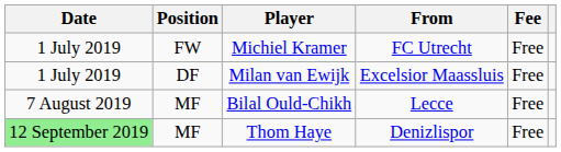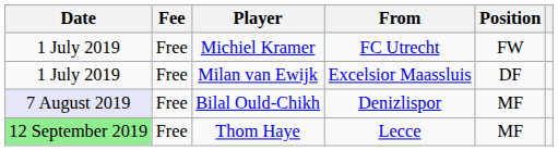 <table class="wikitable" style="text-align:center;">
 <tr>
 <th>Date</th>
-<th>Position</th>
+<th>Fee</th>
 <th>Player</th>
 <th>From</th>
-<th>Fee</th>
+<th>Position</th>
 <th></th>
 </tr>
 <tr>
 <td>1 July 2019</td>
-<td>FW</td>
+<td>Free</td>
 <td><a href='#'>Michiel Kramer</a></td>
 <td><a href='#'>FC Utrecht</a></td>
-<td>Free</td>
+<td>FW</td>
 <td></td>
 </tr>
 <tr>
 <td>1 July 2019</td>
-<td>DF</td>
+<td>Free</td>
 <td><a href='#'>Milan van Ewijk</a></td>
 <td><a href='#'>Excelsior Maassluis</a></td>
-<td>Free</td>
+<td>DF</td>
 <td></td>
 </tr>
 <tr>
-<td>7 August 2019</td>
+<td style="background: lavender;">7 August 2019</td>
+<td>Free</td>
+<td><a href='#'>Bilal Ould-Chikh</a></td>
+<td> <a href='#'>Denizlispor</a></td>
 <td>MF</td>
-<td><a href='#'>Bilal Ould-Chikh</a></td>
-<td> <a href='#'>Lecce</a></td>
-<td>Free</td>
 <td></td>
 </tr>
 <tr>
 <td style="background: lightgreen;">12 September 2019</td>
+<td>Free</td>
+<td><a href='#'>Thom Haye</a></td>
+<td> <a href='#'>Lecce</a></td>
 <td>MF</td>
-<td><a href='#'>Thom Haye</a></td>
-<td> <a href='#'>Denizlispor</a></td>
-<td>Free</td>
 <td></td>
 </tr>
 </table>
